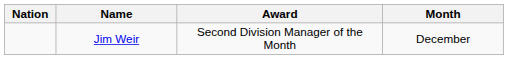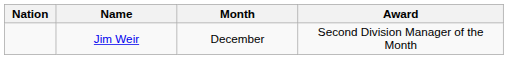 <table class="wikitable" style="font-size: 95%; text-align: center;">
 <tr>
 <th width=60>Nation</th>
 <th width=150>Name</th>
+<th width=150>Month</th>
 <th width=260>Award</th>
-<th width=150>Month</th>
 </tr>
 <tr>
 <td></td>
 <td><a href='#'>Jim Weir</a></td>
+<td>December</td>
 <td>Second Division Manager of the Month</td>
-<td>December</td>
 </tr>
 </table>
